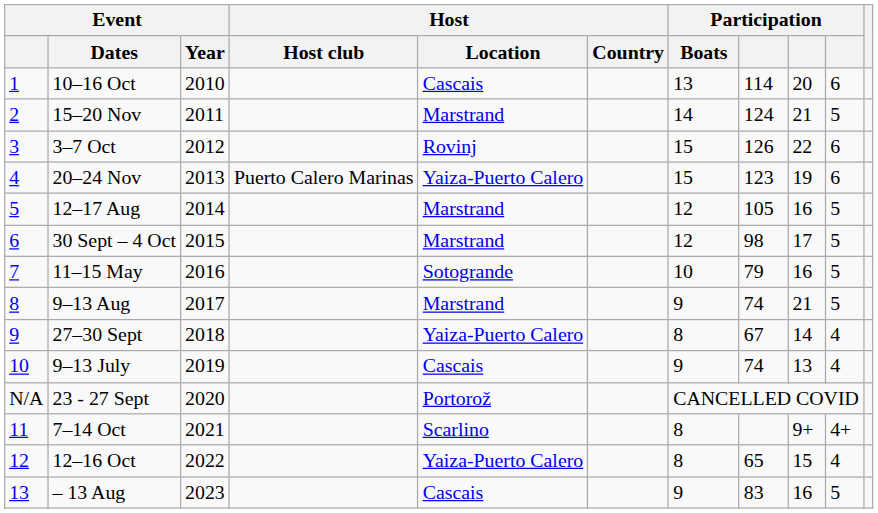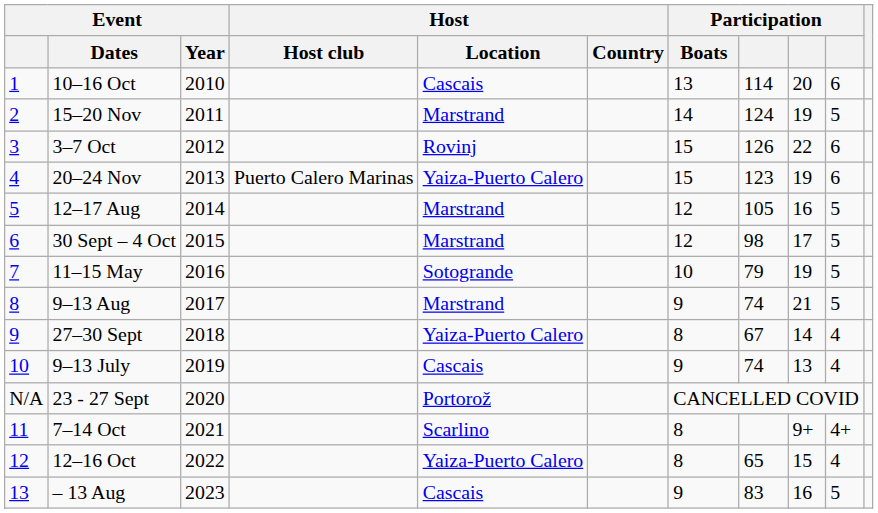 <table class="wikitable sortable">
 <tr>
 <th colspan=3>Event</th>
 <th colspan=3>Host</th>
 <th colspan=4>Participation</th>
 <th rowspan=2></th>
 </tr>
 <tr>
 <th></th>
 <th>Dates</th>
 <th>Year</th>
 <th>Host club</th>
 <th>Location</th>
 <th>Country</th>
 <th>Boats</th>
 <th></th>
 <th></th>
 <th></th>
 </tr>
 <tr>
 <td><a href='#'>1</a></td>
 <td>10–16 Oct</td>
 <td>2010</td>
 <td></td>
 <td><a href='#'>Cascais</a></td>
 <td></td>
 <td>13</td>
 <td>114</td>
 <td>20</td>
 <td>6</td>
 <td></td>
 </tr>
 <tr>
 <td><a href='#'>2</a></td>
 <td>15–20 Nov</td>
 <td>2011</td>
 <td></td>
 <td><a href='#'>Marstrand</a></td>
 <td></td>
 <td>14</td>
 <td>124</td>
-<td>21</td>
+<td>19</td>
 <td>5</td>
 <td></td>
 </tr>
 <tr>
 <td><a href='#'>3</a></td>
 <td>3–7 Oct</td>
 <td>2012</td>
 <td></td>
 <td><a href='#'>Rovinj</a></td>
 <td></td>
 <td>15</td>
 <td>126</td>
 <td>22</td>
 <td>6</td>
 <td></td>
 </tr>
 <tr>
 <td><a href='#'>4</a></td>
 <td>20–24 Nov</td>
 <td>2013</td>
 <td>Puerto Calero Marinas</td>
 <td><a href='#'>Yaiza-Puerto Calero</a></td>
 <td></td>
 <td>15</td>
 <td>123</td>
 <td>19</td>
 <td>6</td>
 <td></td>
 </tr>
 <tr>
 <td><a href='#'>5</a></td>
 <td>12–17 Aug</td>
 <td>2014</td>
 <td></td>
 <td><a href='#'>Marstrand</a></td>
 <td></td>
 <td>12</td>
 <td>105</td>
 <td>16</td>
 <td>5</td>
 <td></td>
 </tr>
 <tr>
 <td><a href='#'>6</a></td>
 <td>30 Sept – 4 Oct</td>
 <td>2015</td>
 <td></td>
 <td><a href='#'>Marstrand</a></td>
 <td></td>
 <td>12</td>
 <td>98</td>
 <td>17</td>
 <td>5</td>
 <td></td>
 </tr>
 <tr>
 <td><a href='#'>7</a></td>
 <td>11–15 May</td>
 <td>2016</td>
 <td></td>
 <td><a href='#'>Sotogrande</a></td>
 <td></td>
 <td>10</td>
 <td>79</td>
-<td>16</td>
+<td>19</td>
 <td>5</td>
 <td></td>
 </tr>
 <tr>
 <td><a href='#'>8</a></td>
 <td>9–13 Aug</td>
 <td>2017</td>
 <td></td>
 <td><a href='#'>Marstrand</a></td>
 <td></td>
 <td>9</td>
 <td>74</td>
 <td>21</td>
 <td>5</td>
 <td></td>
 </tr>
 <tr>
 <td><a href='#'>9</a></td>
 <td>27–30 Sept</td>
 <td>2018</td>
 <td></td>
 <td><a href='#'>Yaiza-Puerto Calero</a></td>
 <td></td>
 <td>8</td>
 <td>67</td>
 <td>14</td>
 <td>4</td>
 <td></td>
 </tr>
 <tr>
 <td><a href='#'>10</a></td>
 <td>9–13 July</td>
 <td>2019</td>
 <td></td>
 <td><a href='#'>Cascais</a></td>
 <td></td>
 <td>9</td>
 <td>74</td>
 <td>13</td>
 <td>4</td>
 <td></td>
 </tr>
 <tr>
 <td>N/A</td>
 <td>23 - 27 Sept</td>
 <td>2020</td>
 <td></td>
 <td><a href='#'>Portorož</a></td>
 <td></td>
 <td COLSPAN=4>CANCELLED COVID</td>
 <td></td>
 </tr>
 <tr>
 <td><a href='#'>11</a></td>
 <td>7–14 Oct</td>
 <td>2021</td>
 <td></td>
 <td><a href='#'>Scarlino</a></td>
 <td></td>
 <td>8</td>
 <td></td>
 <td>9+</td>
 <td>4+</td>
 <td></td>
 </tr>
 <tr>
 <td><a href='#'>12</a></td>
 <td>12–16 Oct</td>
 <td>2022</td>
 <td></td>
 <td><a href='#'>Yaiza-Puerto Calero</a></td>
 <td></td>
 <td>8</td>
 <td>65</td>
 <td>15</td>
 <td>4</td>
 <td></td>
 </tr>
 <tr>
 <td><a href='#'>13</a></td>
 <td>– 13 Aug</td>
 <td>2023</td>
 <td></td>
 <td><a href='#'>Cascais</a></td>
 <td></td>
 <td>9</td>
 <td>83</td>
 <td>16</td>
 <td>5</td>
 <td></td>
 </tr>
 </table>
